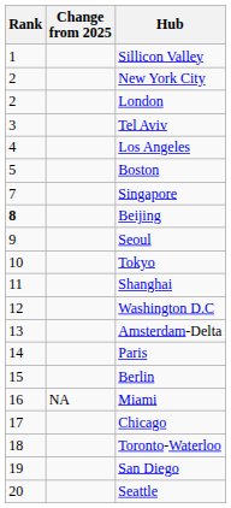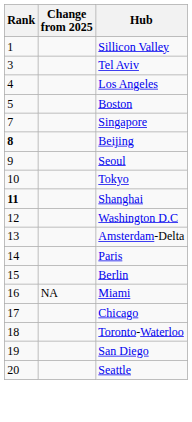 <table class="wikitable">
 <tr>
 <th>Rank</th>
 <th>Change<br>from 2025</th>
 <th>Hub</th>
 </tr>
 <tr>
 <td>1</td>
 <td></td>
 <td> <a href='#'>Sillicon Valley</a></td>
-</tr>
-<tr>
-<td>2</td>
-<td></td>
-<td> <a href='#'>New York City</a></td>
-</tr>
-<tr>
-<td>2</td>
-<td></td>
-<td> <a href='#'>London</a></td>
 </tr>
 <tr>
 <td>3</td>
 <td></td>
 <td> <a href='#'>Tel Aviv</a></td>
 </tr>
 <tr>
 <td>4</td>
 <td></td>
 <td> <a href='#'>Los Angeles</a></td>
 </tr>
 <tr>
 <td>5</td>
 <td></td>
 <td> <a href='#'>Boston</a></td>
 </tr>
 <tr>
 <td>7</td>
 <td></td>
 <td> <a href='#'>Singapore</a></td>
 </tr>
 <tr>
 <td><strong>8</strong></td>
 <td></td>
 <td> <a href='#'>Beijing</a></td>
 </tr>
 <tr>
 <td>9</td>
 <td></td>
 <td> <a href='#'>Seoul</a></td>
 </tr>
 <tr>
 <td>10</td>
 <td></td>
 <td> <a href='#'>Tokyo</a></td>
 </tr>
 <tr>
-<td>11</td>
+<td><strong>11</strong></td>
 <td></td>
 <td> <a href='#'>Shanghai</a></td>
 </tr>
 <tr>
 <td>12</td>
 <td></td>
 <td> <a href='#'>Washington D.C</a></td>
 </tr>
 <tr>
 <td>13</td>
 <td></td>
 <td> <a href='#'>Amsterdam</a>-Delta</td>
 </tr>
 <tr>
 <td>14</td>
 <td></td>
 <td> <a href='#'>Paris</a></td>
 </tr>
 <tr>
 <td>15</td>
 <td></td>
 <td> <a href='#'>Berlin</a></td>
 </tr>
 <tr>
 <td>16</td>
 <td>NA</td>
 <td> <a href='#'>Miami</a></td>
 </tr>
 <tr>
 <td>17</td>
 <td></td>
 <td> <a href='#'>Chicago</a></td>
 </tr>
 <tr>
 <td>18</td>
 <td></td>
 <td> <a href='#'>Toronto</a>-<a href='#'>Waterloo</a></td>
 </tr>
 <tr>
 <td>19</td>
 <td></td>
 <td> <a href='#'>San Diego</a></td>
 </tr>
 <tr>
 <td>20</td>
 <td></td>
 <td> <a href='#'>Seattle</a></td>
 </tr>
 </table>
